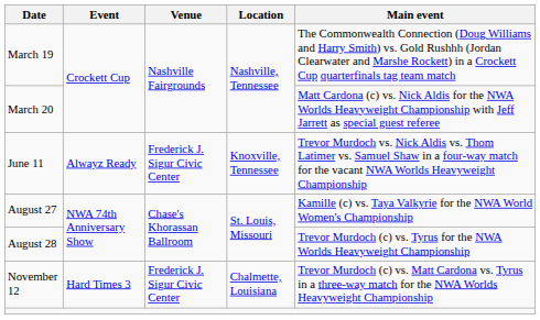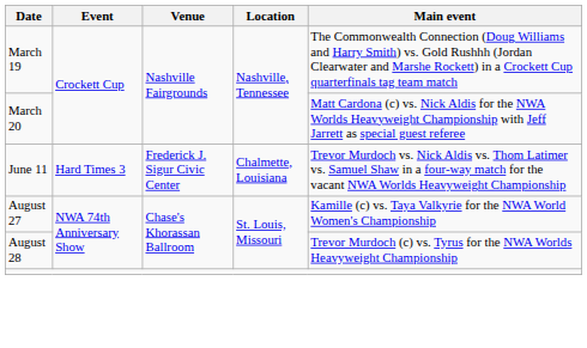 <table class="sortable wikitable succession-box" style="font-size:85%;">
 <tr>
 <th>Date</th>
 <th>Event</th>
 <th>Venue</th>
 <th>Location</th>
 <th>Main event</th>
 </tr>
 <tr>
 <td>March 19</td>
 <td rowspan=2><a href='#'>Crockett Cup</a></td>
 <td rowspan=2><a href='#'>Nashville Fairgrounds</a></td>
 <td rowspan=2><a href='#'>Nashville, Tennessee</a></td>
 <td>The Commonwealth Connection (<a href='#'>Doug Williams</a> and <a href='#'>Harry Smith</a>) vs. Gold Rushhh (Jordan Clearwater and <a href='#'>Marshe Rockett</a>) in a <a href='#'>Crockett Cup</a> <a href='#'>quarterfinals tag team match</a></td>
 </tr>
 <tr>
 <td>March 20</td>
 <td><a href='#'>Matt Cardona</a> (c) vs. <a href='#'>Nick Aldis</a> for the <a href='#'>NWA Worlds Heavyweight Championship</a> with <a href='#'>Jeff Jarrett</a> as <a href='#'>special guest referee</a></td>
 </tr>
 <tr>
 <td>June 11</td>
-<td><a href='#'>Alwayz Ready</a></td>
+<td><a href='#'>Hard Times 3</a></td>
 <td><a href='#'>Frederick J. Sigur Civic Center</a></td>
-<td><a href='#'>Knoxville, Tennessee</a></td>
+<td><a href='#'>Chalmette, Louisiana</a></td>
 <td><a href='#'>Trevor Murdoch</a>  vs. <a href='#'>Nick Aldis</a> vs. <a href='#'>Thom Latimer</a> vs. <a href='#'>Samuel Shaw</a> in a <a href='#'>four-way match</a> for the vacant <a href='#'>NWA Worlds Heavyweight Championship</a></td>
 </tr>
 <tr>
 <td>August 27</td>
 <td rowspan="2"><a href='#'>NWA 74th Anniversary Show</a></td>
 <td rowspan="2"><a href='#'>Chase's Khorassan Ballroom</a></td>
 <td rowspan="2"><a href='#'>St. Louis, Missouri</a></td>
 <td><a href='#'>Kamille</a> (c) vs. <a href='#'>Taya Valkyrie</a> for the <a href='#'>NWA World Women's Championship</a></td>
 </tr>
 <tr>
 <td>August 28</td>
 <td><a href='#'>Trevor Murdoch</a> (c) vs. <a href='#'>Tyrus</a> for the <a href='#'>NWA Worlds Heavyweight Championship</a></td>
 </tr>
 <tr>
-<td>November 12</td>
-<td><a href='#'>Hard Times 3</a></td>
-<td><a href='#'>Frederick J. Sigur Civic Center</a></td>
-<td><a href='#'>Chalmette, Louisiana</a></td>
-<td><a href='#'>Trevor Murdoch</a> (c) vs. <a href='#'>Matt Cardona</a> vs. <a href='#'>Tyrus</a> in a <a href='#'>three-way match</a> for the <a href='#'>NWA Worlds Heavyweight Championship</a></td>
-</tr>
-<tr>
 <td colspan=5></td>
 </tr>
 </table>
